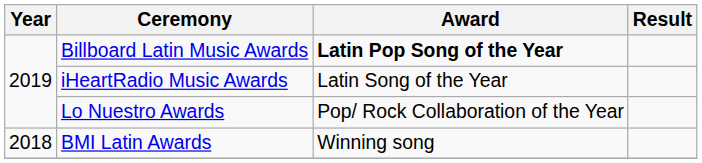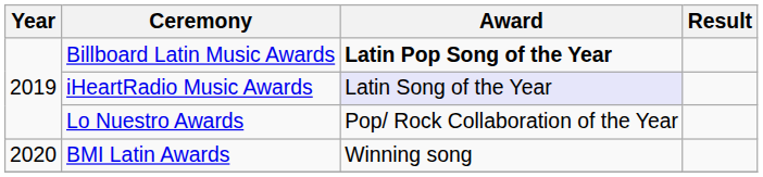 <table class="wikitable">
 <tr>
 <th>Year</th>
 <th>Ceremony</th>
 <th>Award</th>
 <th>Result</th>
 </tr>
 <tr>
 <td rowspan="3">2019</td>
 <td><a href='#'>Billboard Latin Music Awards</a></td>
 <td><strong>Latin Pop Song of the Year</strong></td>
 <td></td>
 </tr>
 <tr>
 <td><a href='#'>iHeartRadio Music Awards</a></td>
-<td>Latin Song of the Year</td>
+<td style="background: lavender;">Latin Song of the Year</td>
 <td></td>
 </tr>
 <tr>
 <td><a href='#'>Lo Nuestro Awards</a></td>
 <td>Pop/ Rock Collaboration of the Year</td>
 <td></td>
 </tr>
 <tr>
-<td rowspan="1">2018</td>
+<td rowspan="1">2020</td>
 <td><a href='#'>BMI Latin Awards</a></td>
 <td>Winning song</td>
 <td></td>
 </tr>
 <tr>
 </tr>
 </table>
